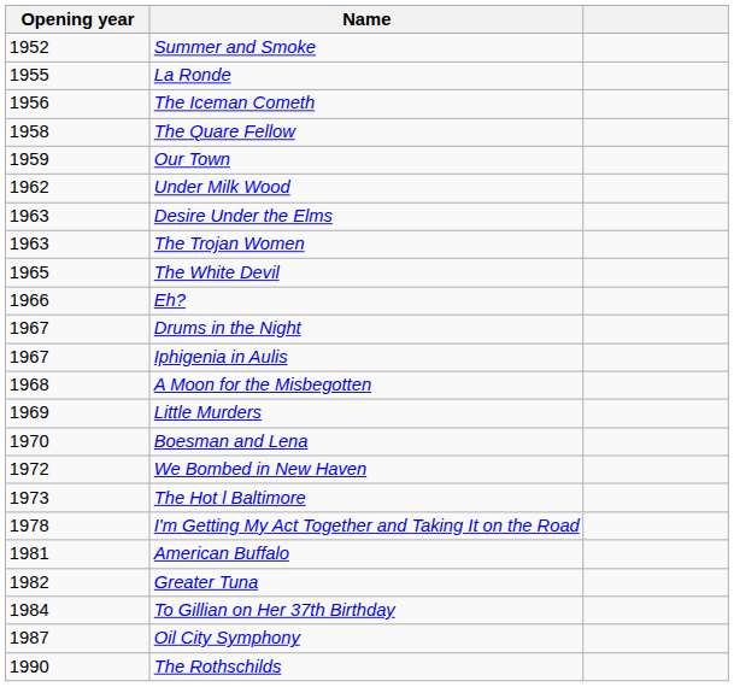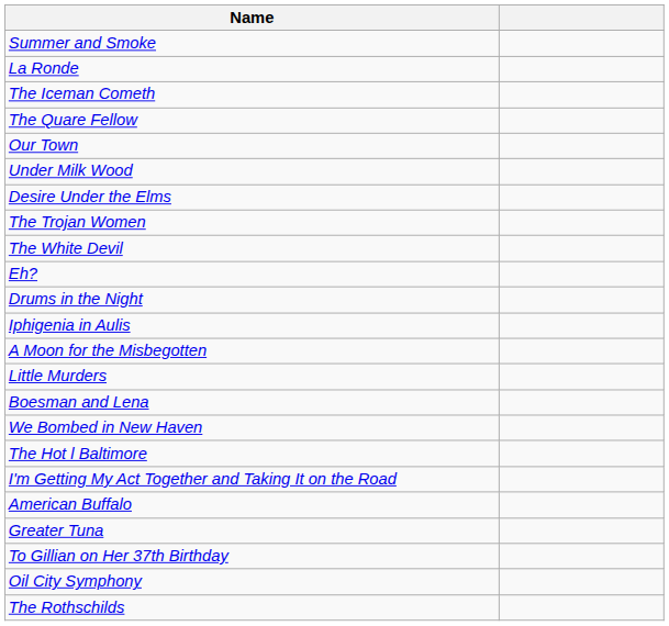 <table class="wikitable sortable collapsible">
 <tr>
-<th width=20% scope="col">Opening year</th>
 <th width=60% scope="col">Name</th>
 <th width=20% scope="col" class="unsortable"></th>
 </tr>
 <tr>
-<td>1952</td>
 <td><em><a href='#'>Summer and Smoke</a></em></td>
 <td></td>
 </tr>
 <tr>
-<td>1955</td>
 <td><em><a href='#'>La Ronde</a></em></td>
 <td></td>
 </tr>
 <tr>
-<td>1956</td>
 <td><em><a href='#'>The Iceman Cometh</a></em></td>
 <td></td>
 </tr>
 <tr>
-<td>1958</td>
 <td><em><a href='#'>The Quare Fellow</a></em></td>
 <td></td>
 </tr>
 <tr>
-<td>1959</td>
 <td><em><a href='#'>Our Town</a></em></td>
 <td></td>
 </tr>
 <tr>
-<td>1962</td>
 <td><em><a href='#'>Under Milk Wood</a></em></td>
 <td></td>
 </tr>
 <tr>
-<td>1963</td>
 <td><em><a href='#'>Desire Under the Elms</a></em></td>
 <td></td>
 </tr>
 <tr>
-<td>1963</td>
 <td><em><a href='#'>The Trojan Women</a></em></td>
 <td></td>
 </tr>
 <tr>
-<td>1965</td>
 <td><em><a href='#'>The White Devil</a></em></td>
 <td></td>
 </tr>
 <tr>
-<td>1966</td>
 <td><em><a href='#'>Eh?</a></em></td>
 <td></td>
 </tr>
 <tr>
-<td>1967</td>
 <td><em><a href='#'>Drums in the Night</a></em></td>
 <td></td>
 </tr>
 <tr>
-<td>1967</td>
 <td><em><a href='#'>Iphigenia in Aulis</a></em></td>
 <td></td>
 </tr>
 <tr>
-<td>1968</td>
 <td><em><a href='#'>A Moon for the Misbegotten</a></em></td>
 <td></td>
 </tr>
 <tr>
-<td>1969</td>
 <td><em><a href='#'>Little Murders</a></em></td>
 <td></td>
 </tr>
 <tr>
-<td>1970</td>
 <td><em><a href='#'>Boesman and Lena</a></em></td>
 <td></td>
 </tr>
 <tr>
-<td>1972</td>
 <td><em><a href='#'>We Bombed in New Haven</a></em></td>
 <td></td>
 </tr>
 <tr>
-<td>1973</td>
 <td><em><a href='#'>The Hot l Baltimore</a></em></td>
 <td></td>
 </tr>
 <tr>
-<td>1978</td>
 <td><em><a href='#'>I'm Getting My Act Together and Taking It on the Road</a></em></td>
 <td></td>
 </tr>
 <tr>
-<td>1981</td>
 <td><em><a href='#'>American Buffalo</a></em></td>
 <td></td>
 </tr>
 <tr>
-<td>1982</td>
 <td><em><a href='#'>Greater Tuna</a></em></td>
 <td></td>
 </tr>
 <tr>
-<td>1984</td>
 <td><em><a href='#'>To Gillian on Her 37th Birthday</a></em></td>
 <td></td>
 </tr>
 <tr>
-<td>1987</td>
 <td><em><a href='#'>Oil City Symphony</a></em></td>
 <td></td>
 </tr>
 <tr>
-<td>1990</td>
 <td><em><a href='#'>The Rothschilds</a></em></td>
 <td></td>
 </tr>
 </table>
